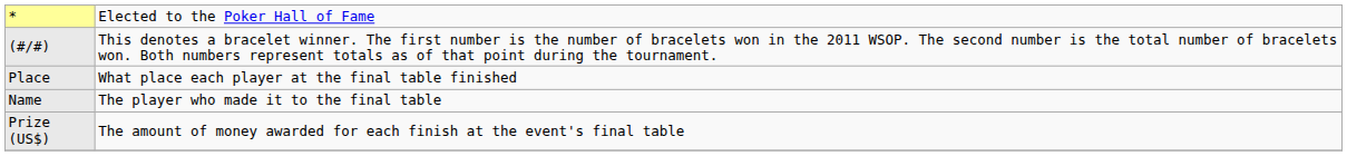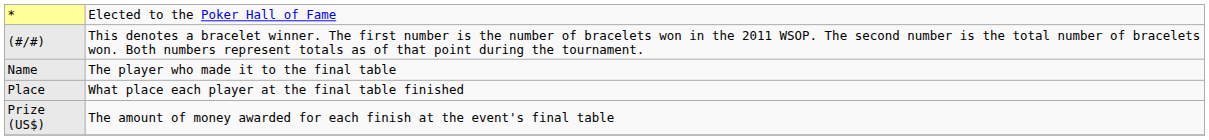 <table class="wikitable">
 <tr>
 <td style="background-color:#FFFF99; width:6em;">*</td>
 <td>Elected to the <a href='#'>Poker Hall of Fame</a></td>
 </tr>
 <tr>
 <td style="background-color: #E9E9E9;">(#/#)</td>
 <td>This denotes a bracelet winner.  The first number is the number of bracelets won in the 2011 WSOP. The second number is the total number of bracelets won. Both numbers represent totals as of that point during the tournament.</td>
 </tr>
 <tr>
+<td style="background: #E9E9E9;">Name</td>
+<td>The player who made it to the final table</td>
+</tr>
+<tr>
 <td style="background: #E9E9E9;">Place</td>
 <td>What place each player at the final table finished</td>
-</tr>
-<tr>
-<td style="background: #E9E9E9;">Name</td>
-<td>The player who made it to the final table</td>
 </tr>
 <tr>
 <td style="background: #E9E9E9;">Prize (US$)</td>
 <td>The amount of money awarded for each finish at the event's final table</td>
 </tr>
 <tr>
 </tr>
 </table>
